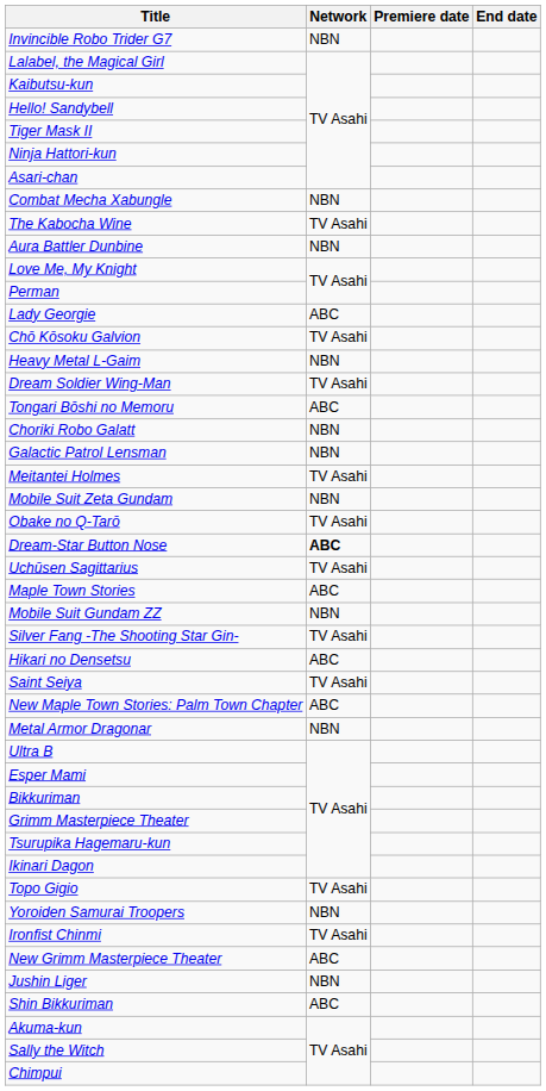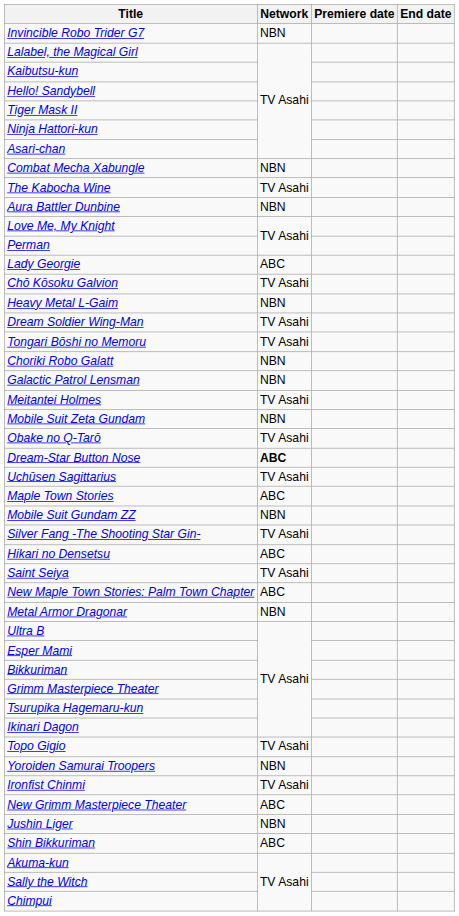 <table class="wikitable sortable">
 <tr>
 <th>Title</th>
 <th>Network</th>
 <th>Premiere date</th>
 <th>End date</th>
 </tr>
 <tr>
 <td><em><a href='#'>Invincible Robo Trider G7</a></em></td>
 <td>NBN</td>
 <td></td>
 <td></td>
 </tr>
 <tr>
 <td><em><a href='#'>Lalabel, the Magical Girl</a></em></td>
 <td rowspan="6">TV Asahi</td>
 <td></td>
 <td></td>
 </tr>
 <tr>
 <td><em><a href='#'>Kaibutsu-kun</a></em></td>
 <td></td>
 <td></td>
 </tr>
 <tr>
 <td><em><a href='#'>Hello! Sandybell</a></em></td>
 <td></td>
 <td></td>
 </tr>
 <tr>
 <td><em><a href='#'>Tiger Mask II</a></em></td>
 <td></td>
 <td></td>
 </tr>
 <tr>
 <td><em><a href='#'>Ninja Hattori-kun</a></em></td>
 <td></td>
 <td></td>
 </tr>
 <tr>
 <td><em><a href='#'>Asari-chan</a></em></td>
 <td></td>
 <td></td>
 </tr>
 <tr>
 <td><em><a href='#'>Combat Mecha Xabungle</a></em></td>
 <td>NBN</td>
 <td></td>
 <td></td>
 </tr>
 <tr>
 <td><em><a href='#'>The Kabocha Wine</a></em></td>
 <td>TV Asahi</td>
 <td></td>
 <td></td>
 </tr>
 <tr>
 <td><em><a href='#'>Aura Battler Dunbine</a></em></td>
 <td>NBN</td>
 <td></td>
 <td></td>
 </tr>
 <tr>
 <td><em><a href='#'>Love Me, My Knight</a></em></td>
 <td rowspan="2">TV Asahi</td>
 <td></td>
 <td></td>
 </tr>
 <tr>
 <td><em><a href='#'>Perman</a></em></td>
 <td></td>
 <td></td>
 </tr>
 <tr>
 <td><em><a href='#'>Lady Georgie</a></em></td>
 <td>ABC</td>
 <td></td>
 <td></td>
 </tr>
 <tr>
 <td><em><a href='#'>Chō Kōsoku Galvion</a></em></td>
 <td>TV Asahi</td>
 <td></td>
 <td></td>
 </tr>
 <tr>
 <td><em><a href='#'>Heavy Metal L-Gaim</a></em></td>
 <td>NBN</td>
 <td></td>
 <td></td>
 </tr>
 <tr>
 <td><em><a href='#'>Dream Soldier Wing-Man</a></em></td>
 <td>TV Asahi</td>
 <td></td>
 <td></td>
 </tr>
 <tr>
 <td><em><a href='#'>Tongari Bōshi no Memoru</a></em></td>
-<td>ABC</td>
+<td>TV Asahi</td>
 <td></td>
 <td></td>
 </tr>
 <tr>
 <td><em><a href='#'>Choriki Robo Galatt</a></em></td>
 <td>NBN</td>
 <td></td>
 <td></td>
 </tr>
 <tr>
 <td><em><a href='#'>Galactic Patrol Lensman</a></em></td>
 <td>NBN</td>
 <td></td>
 <td></td>
 </tr>
 <tr>
 <td><em><a href='#'>Meitantei Holmes</a></em></td>
 <td>TV Asahi</td>
 <td></td>
 <td></td>
 </tr>
 <tr>
 <td><em><a href='#'>Mobile Suit Zeta Gundam</a></em></td>
 <td>NBN</td>
 <td></td>
 <td></td>
 </tr>
 <tr>
 <td><em><a href='#'>Obake no Q-Tarō</a></em></td>
 <td>TV Asahi</td>
 <td></td>
 <td></td>
 </tr>
 <tr>
 <td><em><a href='#'>Dream-Star Button Nose</a></em></td>
 <td><strong>ABC</strong></td>
 <td></td>
 <td></td>
 </tr>
 <tr>
 <td><em><a href='#'>Uchūsen Sagittarius</a></em></td>
 <td>TV Asahi</td>
 <td></td>
 <td></td>
 </tr>
 <tr>
 <td><em><a href='#'>Maple Town Stories</a></em></td>
 <td>ABC</td>
 <td></td>
 <td></td>
 </tr>
 <tr>
 <td><em><a href='#'>Mobile Suit Gundam ZZ</a></em></td>
 <td>NBN</td>
 <td></td>
 <td></td>
 </tr>
 <tr>
 <td><em><a href='#'>Silver Fang -The Shooting Star Gin-</a></em></td>
 <td>TV Asahi</td>
 <td></td>
 <td></td>
 </tr>
 <tr>
 <td><em><a href='#'>Hikari no Densetsu</a></em></td>
 <td>ABC</td>
 <td></td>
 <td></td>
 </tr>
 <tr>
 <td><em><a href='#'>Saint Seiya</a></em></td>
 <td>TV Asahi</td>
 <td></td>
 <td></td>
 </tr>
 <tr>
 <td><em><a href='#'>New Maple Town Stories: Palm Town Chapter</a></em></td>
 <td>ABC</td>
 <td></td>
 <td></td>
 </tr>
 <tr>
 <td><em><a href='#'>Metal Armor Dragonar</a></em></td>
 <td>NBN</td>
 <td></td>
 <td></td>
 </tr>
 <tr>
 <td><em><a href='#'>Ultra B</a></em></td>
 <td rowspan="6">TV Asahi</td>
 <td></td>
 <td></td>
 </tr>
 <tr>
 <td><em><a href='#'>Esper Mami</a></em></td>
 <td></td>
 <td></td>
 </tr>
 <tr>
 <td><em><a href='#'>Bikkuriman</a></em></td>
 <td></td>
 <td></td>
 </tr>
 <tr>
 <td><em><a href='#'>Grimm Masterpiece Theater</a></em></td>
 <td></td>
 <td></td>
 </tr>
 <tr>
 <td><em><a href='#'>Tsurupika Hagemaru-kun</a></em></td>
 <td></td>
 <td></td>
 </tr>
 <tr>
 <td><em><a href='#'>Ikinari Dagon</a></em></td>
 <td></td>
 <td></td>
 </tr>
 <tr>
 <td><em><a href='#'>Topo Gigio</a></em></td>
 <td>TV Asahi</td>
 <td></td>
 <td></td>
 </tr>
 <tr>
 <td><em><a href='#'>Yoroiden Samurai Troopers</a></em></td>
 <td>NBN</td>
 <td></td>
 <td></td>
 </tr>
 <tr>
 <td><em><a href='#'>Ironfist Chinmi</a></em></td>
 <td>TV Asahi</td>
 <td></td>
 <td></td>
 </tr>
 <tr>
 <td><em><a href='#'>New Grimm Masterpiece Theater</a></em></td>
 <td>ABC</td>
 <td></td>
 <td></td>
 </tr>
 <tr>
 <td><em><a href='#'>Jushin Liger</a></em></td>
 <td>NBN</td>
 <td></td>
 <td></td>
 </tr>
 <tr>
 <td><em><a href='#'>Shin Bikkuriman</a></em></td>
 <td>ABC</td>
 <td></td>
 <td></td>
 </tr>
 <tr>
 <td><em><a href='#'>Akuma-kun</a></em></td>
 <td rowspan="3">TV Asahi</td>
 <td></td>
 <td></td>
 </tr>
 <tr>
 <td><em><a href='#'>Sally the Witch</a></em></td>
 <td></td>
 <td></td>
 </tr>
 <tr>
 <td><em><a href='#'>Chimpui</a></em></td>
 <td></td>
 <td></td>
 </tr>
 </table>
